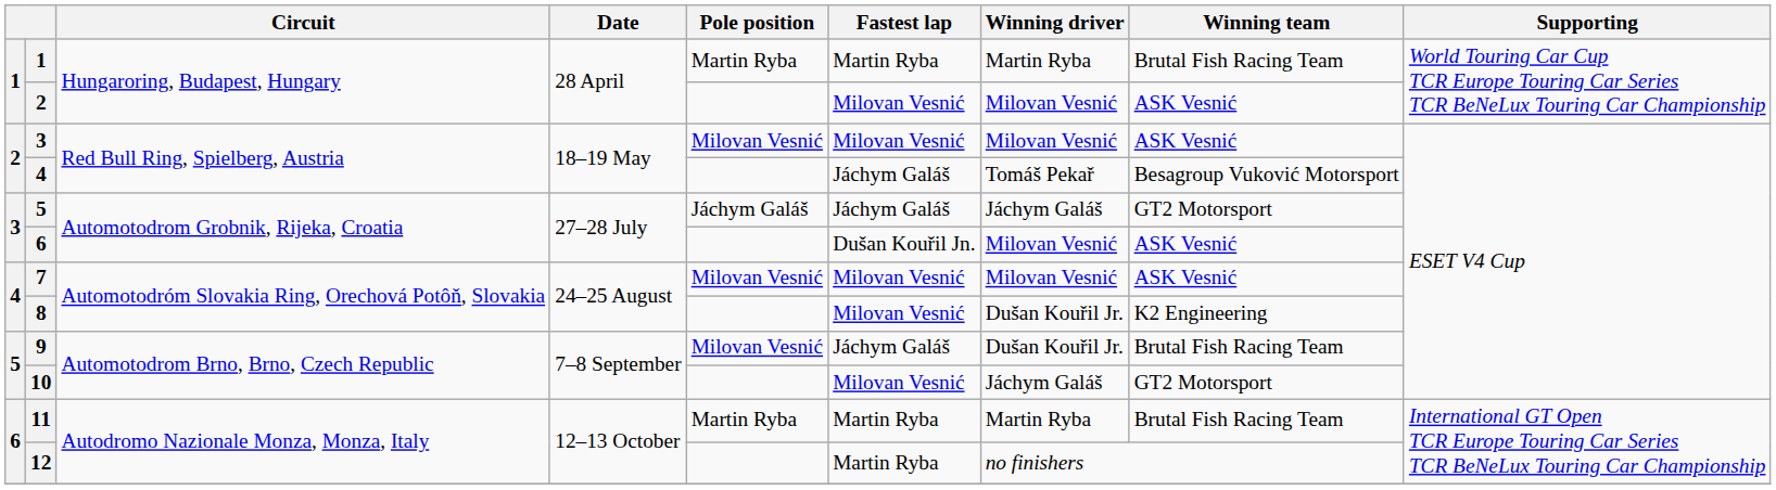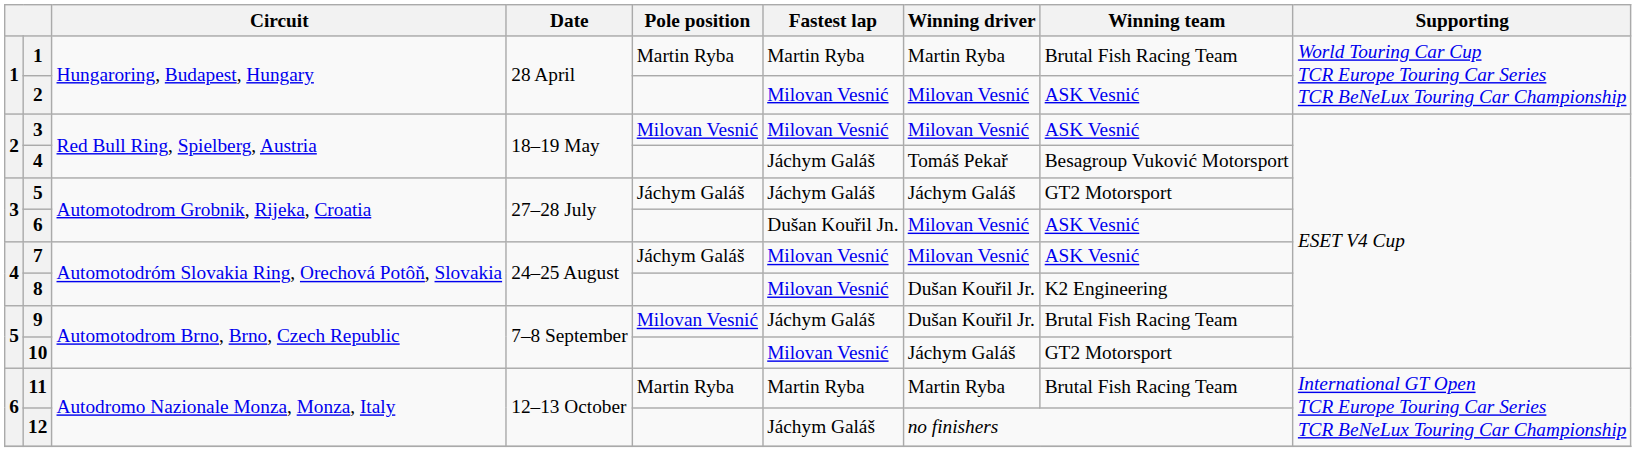 <table class="wikitable" style="font-size: 85%;">
 <tr>
 <th colspan="2"></th>
 <th>Circuit</th>
 <th>Date</th>
 <th>Pole position</th>
 <th>Fastest lap</th>
 <th>Winning driver</th>
 <th>Winning team</th>
 <th>Supporting</th>
 </tr>
 <tr>
 <th rowspan="2">1</th>
 <th>1</th>
 <td rowspan="2"> <a href='#'>Hungaroring</a>, <a href='#'>Budapest</a>, <a href='#'>Hungary</a></td>
 <td rowspan="2">28 April</td>
 <td> Martin Ryba</td>
 <td> Martin Ryba</td>
 <td> Martin Ryba</td>
 <td> Brutal Fish Racing Team</td>
 <td rowspan="2"><em><a href='#'>World Touring Car Cup</a></em><br><em><a href='#'>TCR Europe Touring Car Series</a></em><br><em><a href='#'>TCR BeNeLux Touring Car Championship</a></em></td>
 </tr>
 <tr>
 <th>2</th>
 <td></td>
 <td> <a href='#'>Milovan Vesnić</a></td>
 <td> <a href='#'>Milovan Vesnić</a></td>
 <td> <a href='#'>ASK Vesnić</a></td>
 </tr>
 <tr>
 <th rowspan="2">2</th>
 <th>3</th>
 <td rowspan="2"> <a href='#'>Red Bull Ring</a>, <a href='#'>Spielberg</a>, <a href='#'>Austria</a></td>
 <td rowspan="2">18–19 May</td>
 <td> <a href='#'>Milovan Vesnić</a></td>
 <td> <a href='#'>Milovan Vesnić</a></td>
 <td> <a href='#'>Milovan Vesnić</a></td>
 <td> <a href='#'>ASK Vesnić</a></td>
 <td rowspan="8"><em>ESET V4 Cup</em></td>
 </tr>
 <tr>
 <th>4</th>
 <td></td>
 <td> Jáchym Galáš</td>
 <td> Tomáš Pekař</td>
 <td> Besagroup Vuković Motorsport</td>
 </tr>
 <tr>
 <th rowspan="2">3</th>
 <th>5</th>
 <td rowspan="2"> <a href='#'>Automotodrom Grobnik</a>, <a href='#'>Rijeka</a>, <a href='#'>Croatia</a></td>
 <td rowspan="2">27–28 July</td>
 <td> Jáchym Galáš</td>
 <td> Jáchym Galáš</td>
 <td> Jáchym Galáš</td>
 <td> GT2 Motorsport</td>
 </tr>
 <tr>
 <th>6</th>
 <td></td>
 <td> Dušan Kouřil Jn.</td>
 <td> <a href='#'>Milovan Vesnić</a></td>
 <td> <a href='#'>ASK Vesnić</a></td>
 </tr>
 <tr>
 <th rowspan="2">4</th>
 <th>7</th>
 <td rowspan="2"> <a href='#'>Automotodróm Slovakia Ring</a>, <a href='#'>Orechová Potôň</a>, <a href='#'>Slovakia</a></td>
 <td rowspan="2">24–25 August</td>
-<td> <a href='#'>Milovan Vesnić</a></td>
+<td> Jáchym Galáš</td>
 <td> <a href='#'>Milovan Vesnić</a></td>
 <td> <a href='#'>Milovan Vesnić</a></td>
 <td> <a href='#'>ASK Vesnić</a></td>
 </tr>
 <tr>
 <th>8</th>
 <td></td>
 <td> <a href='#'>Milovan Vesnić</a></td>
 <td> Dušan Kouřil Jr.</td>
 <td> K2 Engineering</td>
 </tr>
 <tr>
 <th rowspan="2">5</th>
 <th>9</th>
 <td rowspan="2"> <a href='#'>Automotodrom Brno</a>, <a href='#'>Brno</a>, <a href='#'>Czech Republic</a></td>
 <td rowspan="2">7–8 September</td>
 <td> <a href='#'>Milovan Vesnić</a></td>
 <td> Jáchym Galáš</td>
 <td> Dušan Kouřil Jr.</td>
 <td> Brutal Fish Racing Team</td>
 </tr>
 <tr>
 <th>10</th>
 <td></td>
 <td> <a href='#'>Milovan Vesnić</a></td>
 <td> Jáchym Galáš</td>
 <td> GT2 Motorsport</td>
 </tr>
 <tr>
 <th rowspan="2">6</th>
 <th>11</th>
 <td rowspan="2"> <a href='#'>Autodromo Nazionale Monza</a>, <a href='#'>Monza</a>, <a href='#'>Italy</a></td>
 <td rowspan="2">12–13 October</td>
 <td> Martin Ryba</td>
 <td> Martin Ryba</td>
 <td> Martin Ryba</td>
 <td> Brutal Fish Racing Team</td>
 <td rowspan="2"><em><a href='#'>International GT Open</a></em><br><em><a href='#'>TCR Europe Touring Car Series</a></em><br><em><a href='#'>TCR BeNeLux Touring Car Championship</a></em></td>
 </tr>
 <tr>
 <th>12</th>
 <td></td>
-<td> Martin Ryba</td>
+<td> Jáchym Galáš</td>
 <td colspan="2"><em>no finishers</em></td>
 </tr>
 <tr>
 </tr>
 </table>
